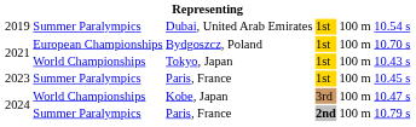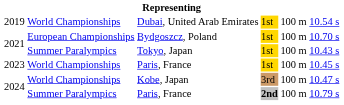 <table>
 <tr>
 <th colspan="6">Representing </th>
 </tr>
 <tr>
 <td>2019</td>
-<td><a href='#'>Summer Paralympics</a></td>
+<td><a href='#'>World Championships</a></td>
 <td><a href='#'>Dubai</a>, United Arab Emirates</td>
 <td bgcolor="gold">1st</td>
 <td>100 m</td>
 <td><a href='#'>10.54 s</a></td>
 </tr>
 <tr>
 <td rowspan=2>2021</td>
 <td><a href='#'>European Championships</a></td>
 <td><a href='#'>Bydgoszcz</a>, Poland</td>
 <td bgcolor="gold">1st</td>
 <td>100 m</td>
 <td><a href='#'>10.70 s</a></td>
 </tr>
 <tr>
-<td><a href='#'>World Championships</a></td>
+<td><a href='#'>Summer Paralympics</a></td>
 <td><a href='#'>Tokyo</a>, Japan</td>
 <td bgcolor="gold">1st</td>
 <td>100 m</td>
 <td><a href='#'>10.43 s</a></td>
 </tr>
 <tr>
 <td>2023</td>
-<td><a href='#'>Summer Paralympics</a></td>
+<td><a href='#'>World Championships</a></td>
 <td><a href='#'>Paris</a>, France</td>
 <td bgcolor="gold">1st</td>
 <td>100 m</td>
 <td><a href='#'>10.45 s</a></td>
 </tr>
 <tr>
 <td rowspan=2>2024</td>
 <td><a href='#'>World Championships</a></td>
 <td><a href='#'>Kobe</a>, Japan</td>
 <td bgcolor="cc9966">3rd</td>
 <td>100 m</td>
 <td><a href='#'>10.47 s</a></td>
 </tr>
 <tr>
 <td><a href='#'>Summer Paralympics</a></td>
 <td><a href='#'>Paris</a>, France</td>
 <td bgcolor="silver"><strong>2nd</strong></td>
 <td>100 m</td>
 <td><a href='#'>10.79 s</a></td>
 </tr>
 <tr>
 </tr>
 </table>
